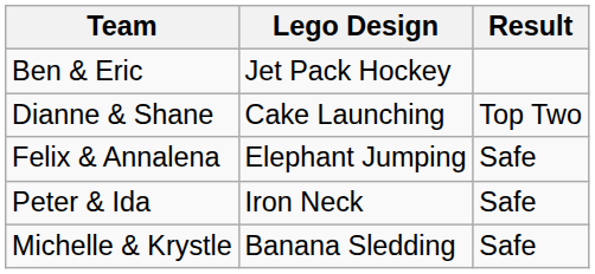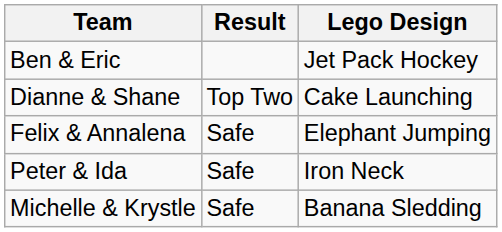 <table class="wikitable">
 <tr>
 <th>Team</th>
+<th>Result</th>
 <th>Lego Design</th>
-<th>Result</th>
 </tr>
 <tr>
 <td>Ben & Eric</td>
+<td></td>
 <td>Jet Pack Hockey</td>
-<td></td>
 </tr>
 <tr>
 <td>Dianne & Shane</td>
+<td>Top Two</td>
 <td>Cake Launching</td>
-<td>Top Two</td>
 </tr>
 <tr>
 <td>Felix & Annalena</td>
+<td>Safe</td>
 <td>Elephant Jumping</td>
-<td>Safe</td>
 </tr>
 <tr>
 <td>Peter & Ida</td>
+<td>Safe</td>
 <td>Iron Neck</td>
-<td>Safe</td>
 </tr>
 <tr>
 <td>Michelle & Krystle</td>
+<td>Safe</td>
 <td>Banana Sledding</td>
-<td>Safe</td>
 </tr>
 </table>
